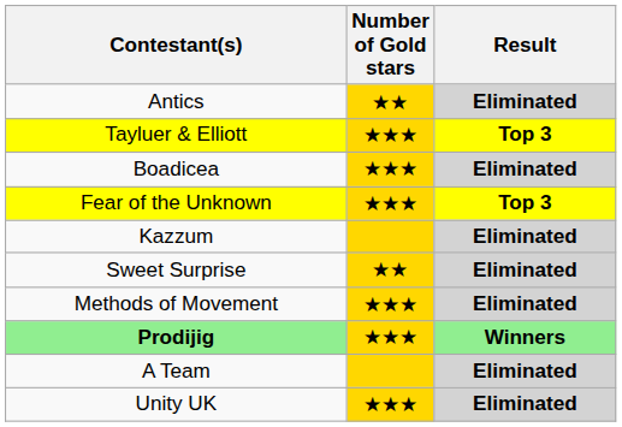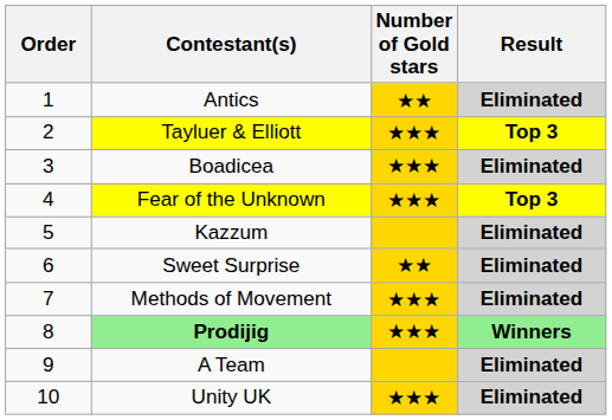 <table class="wikitable" style="text-align: center; width: 30%">
 <tr>
+<th>Order</th>
 <th>Contestant(s)</th>
 <th style="width:3%;">Number of Gold stars</th>
 <th>Result</th>
 </tr>
 <tr>
+<td>1</td>
 <td>Antics</td>
 <td style="background:gold;">★★</td>
 <td style="background:lightgrey;"><strong>Eliminated</strong></td>
 </tr>
 <tr>
+<td>2</td>
 <td style="background:yellow;">Tayluer & Elliott</td>
 <td style="background:gold;">★★★</td>
 <td style="background:yellow;"><strong>Top 3</strong></td>
 </tr>
 <tr>
+<td>3</td>
 <td>Boadicea</td>
 <td style="background:gold;">★★★</td>
 <td style="background:lightgrey;"><strong>Eliminated</strong></td>
 </tr>
 <tr>
+<td>4</td>
 <td style="background:yellow;">Fear of the Unknown</td>
 <td style="background:gold;">★★★</td>
 <td style="background:yellow;"><strong>Top 3</strong></td>
 </tr>
 <tr>
+<td>5</td>
 <td>Kazzum</td>
 <td style="background:gold;"></td>
 <td style="background:lightgrey;"><strong>Eliminated</strong></td>
 </tr>
 <tr>
+<td>6</td>
 <td>Sweet Surprise</td>
 <td style="background:gold;">★★</td>
 <td style="background:lightgrey;"><strong>Eliminated</strong></td>
 </tr>
 <tr>
+<td>7</td>
 <td>Methods of Movement</td>
 <td style="background:gold;">★★★</td>
 <td style="background:lightgrey;"><strong>Eliminated</strong></td>
 </tr>
 <tr>
+<td>8</td>
 <td style="background:lightgreen;"><strong>Prodijig</strong></td>
 <td style="background:gold;">★★★</td>
 <td style="background:lightgreen;"><strong>Winners</strong></td>
 </tr>
 <tr>
+<td>9</td>
 <td>A Team</td>
 <td style="background:gold;"></td>
 <td style="background:lightgrey;"><strong>Eliminated</strong></td>
 </tr>
 <tr>
+<td>10</td>
 <td>Unity UK</td>
 <td style="background:gold;">★★★</td>
 <td style="background:lightgrey;"><strong>Eliminated</strong></td>
 </tr>
 </table>
